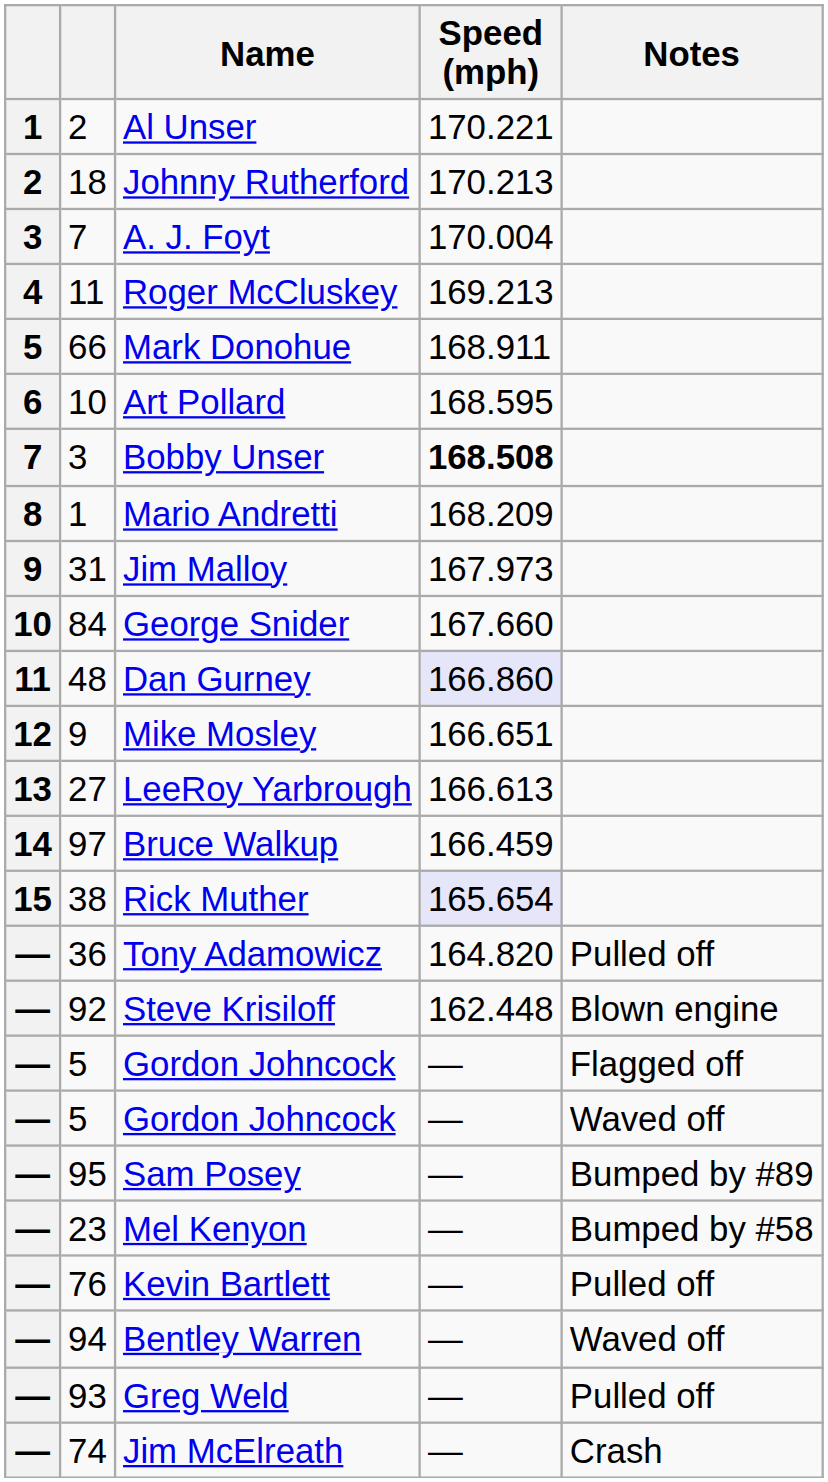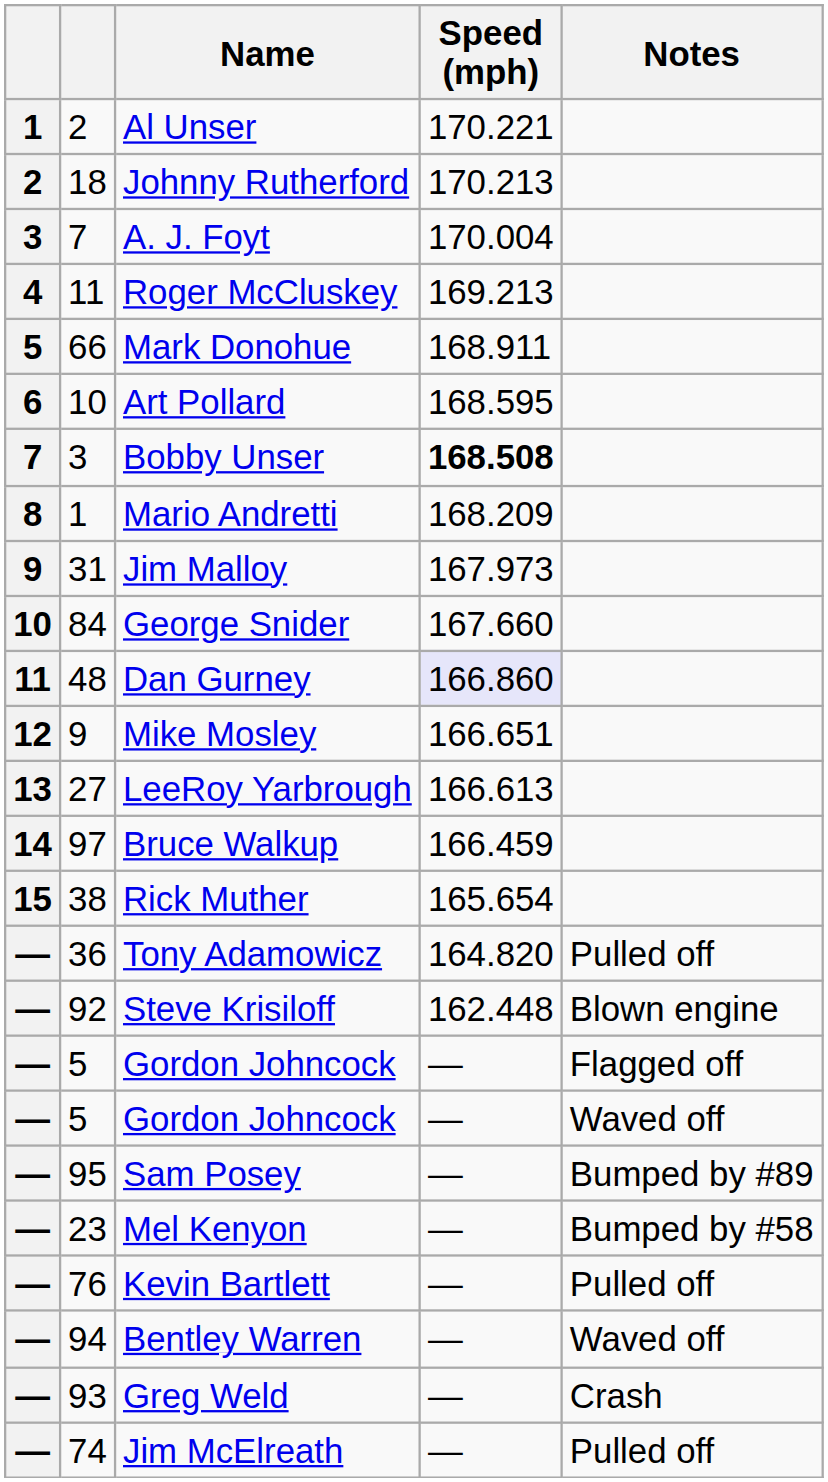 <table class="wikitable" style="font-size: 95%;">
 <tr>
 <th></th>
 <th></th>
 <th>Name</th>
 <th>Speed<br>(mph)</th>
 <th>Notes</th>
 </tr>
 <tr>
 <th>1</th>
 <td>2</td>
 <td><a href='#'>Al Unser</a></td>
 <td>170.221</td>
 <td> </td>
 </tr>
 <tr>
 <th>2</th>
 <td>18</td>
 <td><a href='#'>Johnny Rutherford</a></td>
 <td>170.213</td>
 <td> </td>
 </tr>
 <tr>
 <th>3</th>
 <td>7</td>
 <td><a href='#'>A. J. Foyt</a></td>
 <td>170.004</td>
 <td> </td>
 </tr>
 <tr>
 <th>4</th>
 <td>11</td>
 <td><a href='#'>Roger McCluskey</a></td>
 <td>169.213</td>
 <td> </td>
 </tr>
 <tr>
 <th>5</th>
 <td>66</td>
 <td><a href='#'>Mark Donohue</a></td>
 <td>168.911</td>
 <td> </td>
 </tr>
 <tr>
 <th>6</th>
 <td>10</td>
 <td><a href='#'>Art Pollard</a></td>
 <td>168.595</td>
 <td> </td>
 </tr>
 <tr>
 <th>7</th>
 <td>3</td>
 <td><a href='#'>Bobby Unser</a></td>
 <td><strong>168.508</strong></td>
 <td> </td>
 </tr>
 <tr>
 <th>8</th>
 <td>1</td>
 <td><a href='#'>Mario Andretti</a></td>
 <td>168.209</td>
 <td> </td>
 </tr>
 <tr>
 <th>9</th>
 <td>31</td>
 <td><a href='#'>Jim Malloy</a></td>
 <td>167.973</td>
 <td> </td>
 </tr>
 <tr>
 <th>10</th>
 <td>84</td>
 <td><a href='#'>George Snider</a></td>
 <td>167.660</td>
 <td> </td>
 </tr>
 <tr>
 <th>11</th>
 <td>48</td>
 <td><a href='#'>Dan Gurney</a></td>
 <td style="background: lavender;">166.860</td>
 <td> </td>
 </tr>
 <tr>
 <th>12</th>
 <td>9</td>
 <td><a href='#'>Mike Mosley</a></td>
 <td>166.651</td>
 <td> </td>
 </tr>
 <tr>
 <th>13</th>
 <td>27</td>
 <td><a href='#'>LeeRoy Yarbrough</a></td>
 <td>166.613</td>
 <td> </td>
 </tr>
 <tr>
 <th>14</th>
 <td>97</td>
 <td><a href='#'>Bruce Walkup</a></td>
 <td>166.459</td>
 <td> </td>
 </tr>
 <tr>
 <th>15</th>
 <td>38</td>
 <td><a href='#'>Rick Muther</a> <strong></strong></td>
-<td style="background: lavender;">165.654</td>
+<td>165.654</td>
 <td> </td>
 </tr>
 <tr>
 <th>—</th>
 <td>36</td>
 <td><a href='#'>Tony Adamowicz</a> <strong></strong></td>
 <td>164.820</td>
 <td>Pulled off</td>
 </tr>
 <tr>
 <th>—</th>
 <td>92</td>
 <td><a href='#'>Steve Krisiloff</a> <strong></strong></td>
 <td>162.448</td>
 <td>Blown engine</td>
 </tr>
 <tr>
 <th>—</th>
 <td>5</td>
 <td><a href='#'>Gordon Johncock</a></td>
 <td>—</td>
 <td>Flagged off</td>
 </tr>
 <tr>
 <th>—</th>
 <td>5</td>
 <td><a href='#'>Gordon Johncock</a></td>
 <td>—</td>
 <td>Waved off</td>
 </tr>
 <tr>
 <th>—</th>
 <td>95</td>
 <td><a href='#'>Sam Posey</a> <strong></strong></td>
 <td>—</td>
 <td>Bumped by #89</td>
 </tr>
 <tr>
 <th>—</th>
 <td>23</td>
 <td><a href='#'>Mel Kenyon</a></td>
 <td>—</td>
 <td>Bumped by #58</td>
 </tr>
 <tr>
 <th>—</th>
 <td>76</td>
 <td><a href='#'>Kevin Bartlett</a> <strong></strong></td>
 <td>—</td>
 <td>Pulled off</td>
 </tr>
 <tr>
 <th>—</th>
 <td>94</td>
 <td><a href='#'>Bentley Warren</a> <strong></strong></td>
 <td>—</td>
 <td>Waved off</td>
 </tr>
 <tr>
 <th>—</th>
 <td>93</td>
 <td><a href='#'>Greg Weld</a> <strong></strong></td>
 <td>—</td>
-<td>Pulled off</td>
+<td>Crash</td>
 </tr>
 <tr>
 <th>—</th>
 <td>74</td>
 <td><a href='#'>Jim McElreath</a></td>
 <td>—</td>
-<td>Crash</td>
+<td>Pulled off</td>
 </tr>
 </table>
